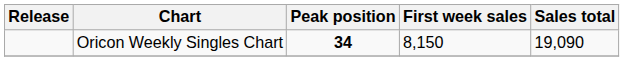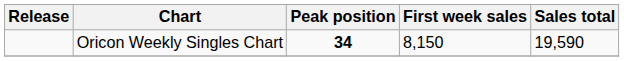 <table class="wikitable">
 <tr>
 <th>Release</th>
 <th>Chart</th>
 <th>Peak position</th>
 <th>First week sales</th>
 <th>Sales total</th>
 </tr>
 <tr>
 <td></td>
 <td>Oricon Weekly Singles Chart</td>
 <td align="center"><strong>34</strong></td>
 <td>8,150</td>
-<td>19,090</td>
+<td>19,590</td>
 </tr>
 <tr>
 </tr>
 </table>
